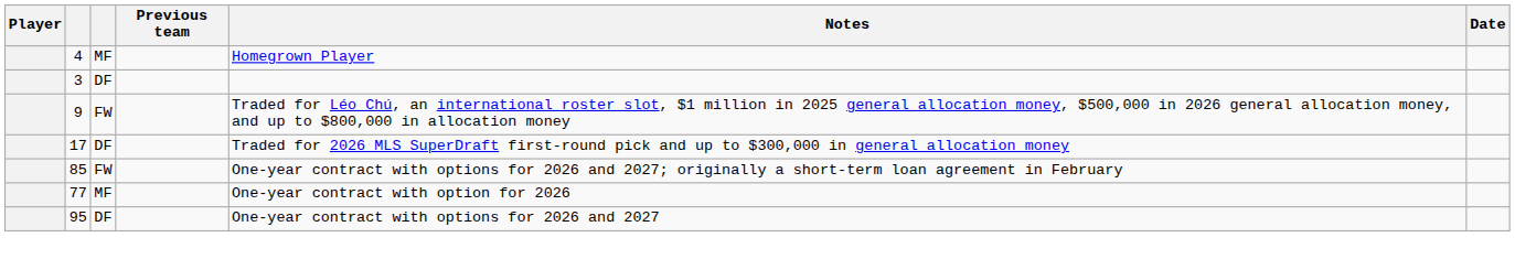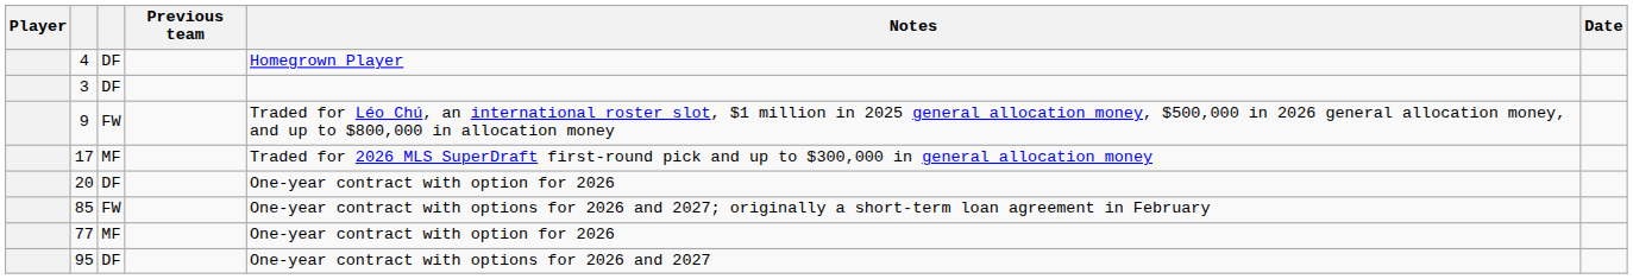 <table class="wikitable plainrowheaders sortable" style="font-size:95%; text-align:center">
 <tr>
 <th scope=col>Player</th>
 <th scope=col></th>
 <th scope=col></th>
 <th scope=col>Previous team</th>
 <th scope=col class=unsortable>Notes</th>
 <th scope=col>Date</th>
 </tr>
 <tr>
 <th scope=row></th>
 <td>4</td>
-<td>MF</td>
+<td>DF</td>
 <td align=left></td>
 <td align=left><a href='#'>Homegrown Player</a></td>
 <td align=right></td>
 </tr>
 <tr>
 <th scope=row></th>
 <td>3</td>
 <td>DF</td>
 <td align=left></td>
 <td align=left></td>
 <td align=right></td>
 </tr>
 <tr>
 <th scope=row></th>
 <td>9</td>
 <td>FW</td>
 <td align=left></td>
 <td align=left>Traded for <a href='#'>Léo Chú</a>, an <a href='#'>international roster slot</a>, $1 million in 2025 <a href='#'>general allocation money</a>, $500,000 in 2026 general allocation money, and up to $800,000 in allocation money</td>
 <td></td>
 </tr>
 <tr>
 <th scope=row></th>
 <td>17</td>
+<td>MF</td>
+<td align=left></td>
+<td align=left>Traded for <a href='#'>2026 MLS SuperDraft</a> first-round pick and up to $300,000 in <a href='#'>general allocation money</a></td>
+<td></td>
+</tr>
+<tr>
+<th scope=row></th>
+<td>20</td>
 <td>DF</td>
 <td align=left></td>
-<td align=left>Traded for <a href='#'>2026 MLS SuperDraft</a> first-round pick and up to $300,000 in <a href='#'>general allocation money</a></td>
+<td align=left>One-year contract with option for 2026</td>
 <td></td>
 </tr>
 <tr>
 <th scope=row></th>
 <td>85</td>
 <td>FW</td>
 <td align=left></td>
 <td align=left>One-year contract with options for 2026 and 2027; originally a short-term loan agreement in February</td>
 <td></td>
 </tr>
 <tr>
 <th scope=row></th>
 <td>77</td>
 <td>MF</td>
 <td align=left></td>
 <td align=left>One-year contract with option for 2026</td>
 <td></td>
 </tr>
 <tr>
 <th scope=row></th>
 <td>95</td>
 <td>DF</td>
 <td align=left></td>
 <td align=left>One-year contract with options for 2026 and 2027</td>
 <td></td>
 </tr>
 </table>
